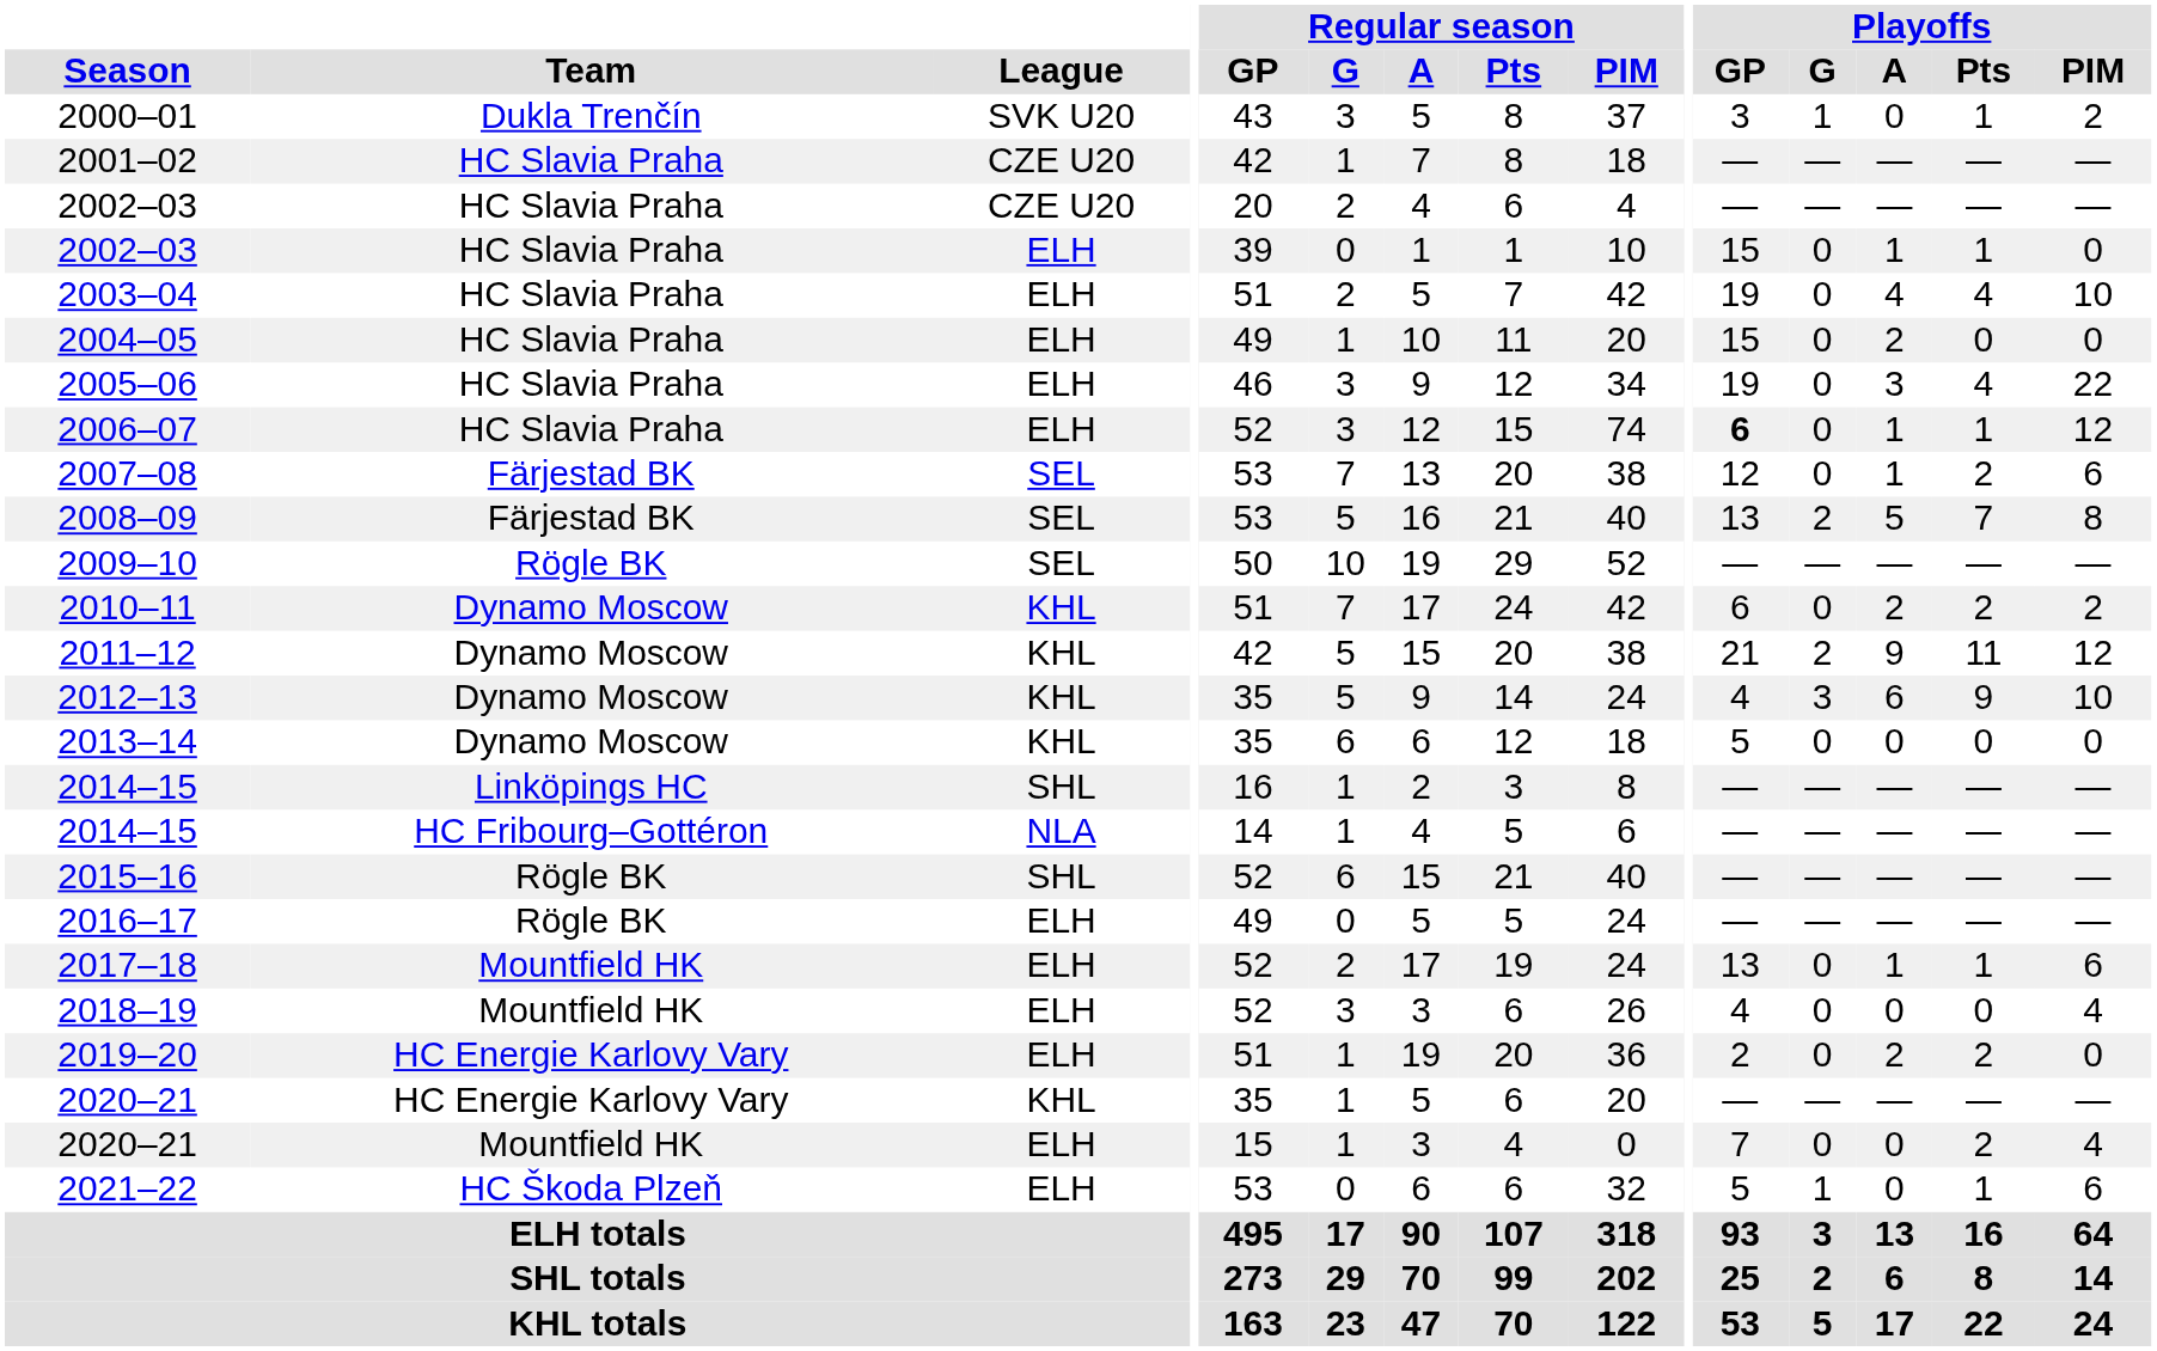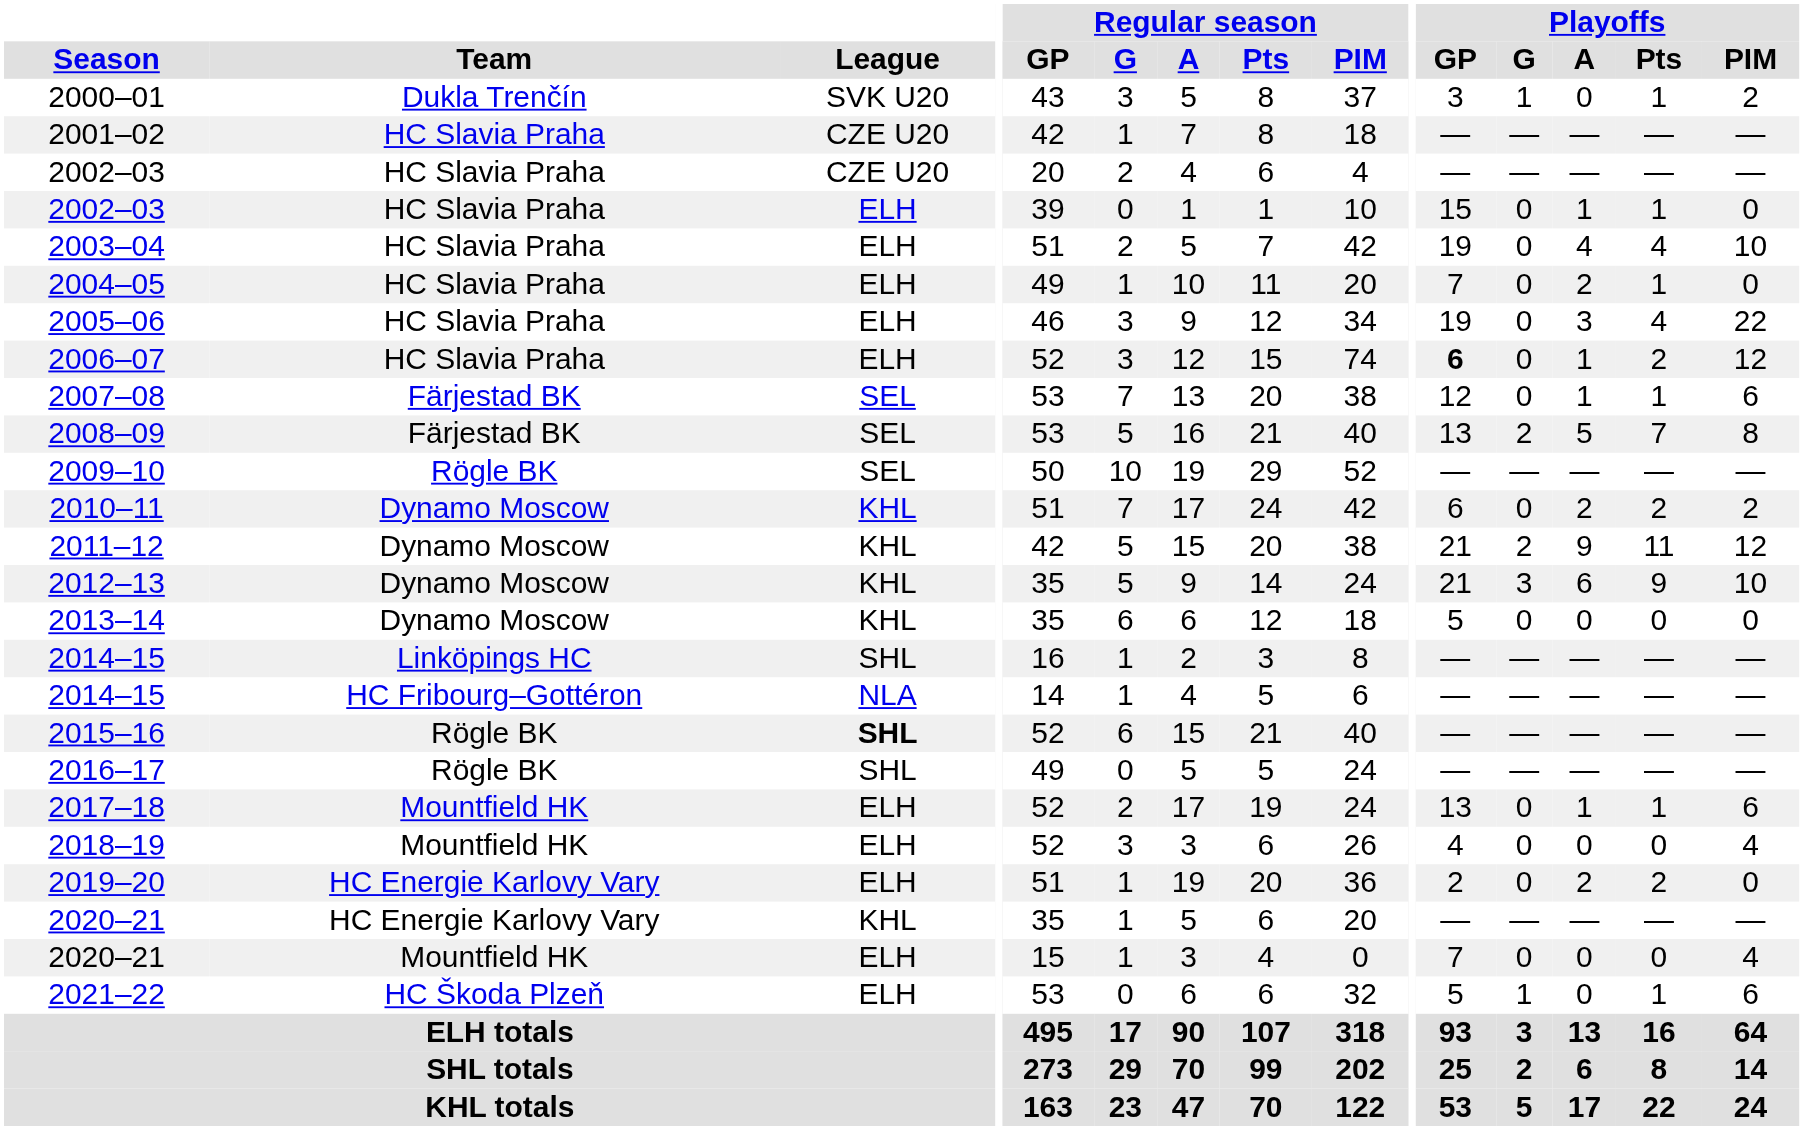 <table border="0" cellpadding="1" cellspacing="0" style="text-align:center; width:60em">
 <tr bgcolor="#e0e0e0">
 <th colspan="3" bgcolor="#ffffff"></th>
 <th rowspan="99" bgcolor="#ffffff"></th>
 <th colspan="5"><a href='#'>Regular season</a></th>
 <th rowspan="99" bgcolor="#ffffff"></th>
 <th colspan="5"><a href='#'>Playoffs</a></th>
 </tr>
 <tr bgcolor="#e0e0e0">
 <th><a href='#'>Season</a></th>
 <th>Team</th>
 <th>League</th>
 <th>GP</th>
 <th><a href='#'>G</a></th>
 <th><a href='#'>A</a></th>
 <th><a href='#'>Pts</a></th>
 <th><a href='#'>PIM</a></th>
 <th>GP</th>
 <th>G</th>
 <th>A</th>
 <th>Pts</th>
 <th>PIM</th>
 </tr>
 <tr>
 <td>2000–01</td>
 <td><a href='#'>Dukla Trenčín</a></td>
 <td>SVK U20</td>
 <td>43</td>
 <td>3</td>
 <td>5</td>
 <td>8</td>
 <td>37</td>
 <td>3</td>
 <td>1</td>
 <td>0</td>
 <td>1</td>
 <td>2</td>
 </tr>
 <tr bgcolor="#f0f0f0">
 <td>2001–02</td>
 <td><a href='#'>HC Slavia Praha</a></td>
 <td>CZE U20</td>
 <td>42</td>
 <td>1</td>
 <td>7</td>
 <td>8</td>
 <td>18</td>
 <td>—</td>
 <td>—</td>
 <td>—</td>
 <td>—</td>
 <td>—</td>
 </tr>
 <tr>
 <td>2002–03</td>
 <td>HC Slavia Praha</td>
 <td>CZE U20</td>
 <td>20</td>
 <td>2</td>
 <td>4</td>
 <td>6</td>
 <td>4</td>
 <td>—</td>
 <td>—</td>
 <td>—</td>
 <td>—</td>
 <td>—</td>
 </tr>
 <tr bgcolor="#f0f0f0">
 <td><a href='#'>2002–03</a></td>
 <td>HC Slavia Praha</td>
 <td><a href='#'>ELH</a></td>
 <td>39</td>
 <td>0</td>
 <td>1</td>
 <td>1</td>
 <td>10</td>
 <td>15</td>
 <td>0</td>
 <td>1</td>
 <td>1</td>
 <td>0</td>
 </tr>
 <tr>
 <td><a href='#'>2003–04</a></td>
 <td>HC Slavia Praha</td>
 <td>ELH</td>
 <td>51</td>
 <td>2</td>
 <td>5</td>
 <td>7</td>
 <td>42</td>
 <td>19</td>
 <td>0</td>
 <td>4</td>
 <td>4</td>
 <td>10</td>
 </tr>
 <tr bgcolor="#f0f0f0">
 <td><a href='#'>2004–05</a></td>
 <td>HC Slavia Praha</td>
 <td>ELH</td>
 <td>49</td>
 <td>1</td>
 <td>10</td>
 <td>11</td>
 <td>20</td>
-<td>15</td>
+<td>7</td>
 <td>0</td>
 <td>2</td>
-<td>0</td>
+<td>1</td>
 <td>0</td>
 </tr>
 <tr>
 <td><a href='#'>2005–06</a></td>
 <td>HC Slavia Praha</td>
 <td>ELH</td>
 <td>46</td>
 <td>3</td>
 <td>9</td>
 <td>12</td>
 <td>34</td>
 <td>19</td>
 <td>0</td>
 <td>3</td>
 <td>4</td>
 <td>22</td>
 </tr>
 <tr bgcolor="#f0f0f0">
 <td><a href='#'>2006–07</a></td>
 <td>HC Slavia Praha</td>
 <td>ELH</td>
 <td>52</td>
 <td>3</td>
 <td>12</td>
 <td>15</td>
 <td>74</td>
 <td><strong>6</strong></td>
 <td>0</td>
 <td>1</td>
-<td>1</td>
+<td>2</td>
 <td>12</td>
 </tr>
 <tr>
 <td><a href='#'>2007–08</a></td>
 <td><a href='#'>Färjestad BK</a></td>
 <td><a href='#'>SEL</a></td>
 <td>53</td>
 <td>7</td>
 <td>13</td>
 <td>20</td>
 <td>38</td>
 <td>12</td>
 <td>0</td>
 <td>1</td>
-<td>2</td>
+<td>1</td>
 <td>6</td>
 </tr>
 <tr bgcolor="#f0f0f0">
 <td><a href='#'>2008–09</a></td>
 <td>Färjestad BK</td>
 <td>SEL</td>
 <td>53</td>
 <td>5</td>
 <td>16</td>
 <td>21</td>
 <td>40</td>
 <td>13</td>
 <td>2</td>
 <td>5</td>
 <td>7</td>
 <td>8</td>
 </tr>
 <tr>
 <td><a href='#'>2009–10</a></td>
 <td><a href='#'>Rögle BK</a></td>
 <td>SEL</td>
 <td>50</td>
 <td>10</td>
 <td>19</td>
 <td>29</td>
 <td>52</td>
 <td>—</td>
 <td>—</td>
 <td>—</td>
 <td>—</td>
 <td>—</td>
 </tr>
 <tr bgcolor="#f0f0f0">
 <td><a href='#'>2010–11</a></td>
 <td><a href='#'>Dynamo Moscow</a></td>
 <td><a href='#'>KHL</a></td>
 <td>51</td>
 <td>7</td>
 <td>17</td>
 <td>24</td>
 <td>42</td>
 <td>6</td>
 <td>0</td>
 <td>2</td>
 <td>2</td>
 <td>2</td>
 </tr>
 <tr>
 <td><a href='#'>2011–12</a></td>
 <td>Dynamo Moscow</td>
 <td>KHL</td>
 <td>42</td>
 <td>5</td>
 <td>15</td>
 <td>20</td>
 <td>38</td>
 <td>21</td>
 <td>2</td>
 <td>9</td>
 <td>11</td>
 <td>12</td>
 </tr>
 <tr bgcolor="#f0f0f0">
 <td><a href='#'>2012–13</a></td>
 <td>Dynamo Moscow</td>
 <td>KHL</td>
 <td>35</td>
 <td>5</td>
 <td>9</td>
 <td>14</td>
 <td>24</td>
-<td>4</td>
+<td>21</td>
 <td>3</td>
 <td>6</td>
 <td>9</td>
 <td>10</td>
 </tr>
 <tr>
 <td><a href='#'>2013–14</a></td>
 <td>Dynamo Moscow</td>
 <td>KHL</td>
 <td>35</td>
 <td>6</td>
 <td>6</td>
 <td>12</td>
 <td>18</td>
 <td>5</td>
 <td>0</td>
 <td>0</td>
 <td>0</td>
 <td>0</td>
 </tr>
 <tr bgcolor="#f0f0f0">
 <td><a href='#'>2014–15</a></td>
 <td><a href='#'>Linköpings HC</a></td>
 <td>SHL</td>
 <td>16</td>
 <td>1</td>
 <td>2</td>
 <td>3</td>
 <td>8</td>
 <td>—</td>
 <td>—</td>
 <td>—</td>
 <td>—</td>
 <td>—</td>
 </tr>
 <tr>
 <td><a href='#'>2014–15</a></td>
 <td><a href='#'>HC Fribourg–Gottéron</a></td>
 <td><a href='#'>NLA</a></td>
 <td>14</td>
 <td>1</td>
 <td>4</td>
 <td>5</td>
 <td>6</td>
 <td>—</td>
 <td>—</td>
 <td>—</td>
 <td>—</td>
 <td>—</td>
 </tr>
 <tr bgcolor="#f0f0f0">
 <td><a href='#'>2015–16</a></td>
 <td>Rögle BK</td>
-<td>SHL</td>
+<td><strong>SHL</strong></td>
 <td>52</td>
 <td>6</td>
 <td>15</td>
 <td>21</td>
 <td>40</td>
 <td>—</td>
 <td>—</td>
 <td>—</td>
 <td>—</td>
 <td>—</td>
 </tr>
 <tr>
 <td><a href='#'>2016–17</a></td>
 <td>Rögle BK</td>
-<td>ELH</td>
+<td>SHL</td>
 <td>49</td>
 <td>0</td>
 <td>5</td>
 <td>5</td>
 <td>24</td>
 <td>—</td>
 <td>—</td>
 <td>—</td>
 <td>—</td>
 <td>—</td>
 </tr>
 <tr bgcolor="#f0f0f0">
 <td><a href='#'>2017–18</a></td>
 <td><a href='#'>Mountfield HK</a></td>
 <td>ELH</td>
 <td>52</td>
 <td>2</td>
 <td>17</td>
 <td>19</td>
 <td>24</td>
 <td>13</td>
 <td>0</td>
 <td>1</td>
 <td>1</td>
 <td>6</td>
 </tr>
 <tr>
 <td><a href='#'>2018–19</a></td>
 <td>Mountfield HK</td>
 <td>ELH</td>
 <td>52</td>
 <td>3</td>
 <td>3</td>
 <td>6</td>
 <td>26</td>
 <td>4</td>
 <td>0</td>
 <td>0</td>
 <td>0</td>
 <td>4</td>
 </tr>
 <tr bgcolor="#f0f0f0">
 <td><a href='#'>2019–20</a></td>
 <td><a href='#'>HC Energie Karlovy Vary</a></td>
 <td>ELH</td>
 <td>51</td>
 <td>1</td>
 <td>19</td>
 <td>20</td>
 <td>36</td>
 <td>2</td>
 <td>0</td>
 <td>2</td>
 <td>2</td>
 <td>0</td>
 </tr>
 <tr>
 <td><a href='#'>2020–21</a></td>
 <td>HC Energie Karlovy Vary</td>
 <td>KHL</td>
 <td>35</td>
 <td>1</td>
 <td>5</td>
 <td>6</td>
 <td>20</td>
 <td>—</td>
 <td>—</td>
 <td>—</td>
 <td>—</td>
 <td>—</td>
 </tr>
 <tr bgcolor="#f0f0f0">
 <td>2020–21</td>
 <td>Mountfield HK</td>
 <td>ELH</td>
 <td>15</td>
 <td>1</td>
 <td>3</td>
 <td>4</td>
 <td>0</td>
 <td>7</td>
 <td>0</td>
 <td>0</td>
-<td>2</td>
+<td>0</td>
 <td>4</td>
 </tr>
 <tr>
 <td><a href='#'>2021–22</a></td>
 <td><a href='#'>HC Škoda Plzeň</a></td>
 <td>ELH</td>
 <td>53</td>
 <td>0</td>
 <td>6</td>
 <td>6</td>
 <td>32</td>
 <td>5</td>
 <td>1</td>
 <td>0</td>
 <td>1</td>
 <td>6</td>
 </tr>
 <tr bgcolor="#e0e0e0">
 <th colspan="3">ELH totals</th>
 <th>495</th>
 <th>17</th>
 <th>90</th>
 <th>107</th>
 <th>318</th>
 <th>93</th>
 <th>3</th>
 <th>13</th>
 <th>16</th>
 <th>64</th>
 </tr>
 <tr bgcolor="#e0e0e0">
 <th colspan="3">SHL totals</th>
 <th>273</th>
 <th>29</th>
 <th>70</th>
 <th>99</th>
 <th>202</th>
 <th>25</th>
 <th>2</th>
 <th>6</th>
 <th>8</th>
 <th>14</th>
 </tr>
 <tr bgcolor="#e0e0e0">
 <th colspan="3">KHL totals</th>
 <th>163</th>
 <th>23</th>
 <th>47</th>
 <th>70</th>
 <th>122</th>
 <th>53</th>
 <th>5</th>
 <th>17</th>
 <th>22</th>
 <th>24</th>
 </tr>
 </table>
